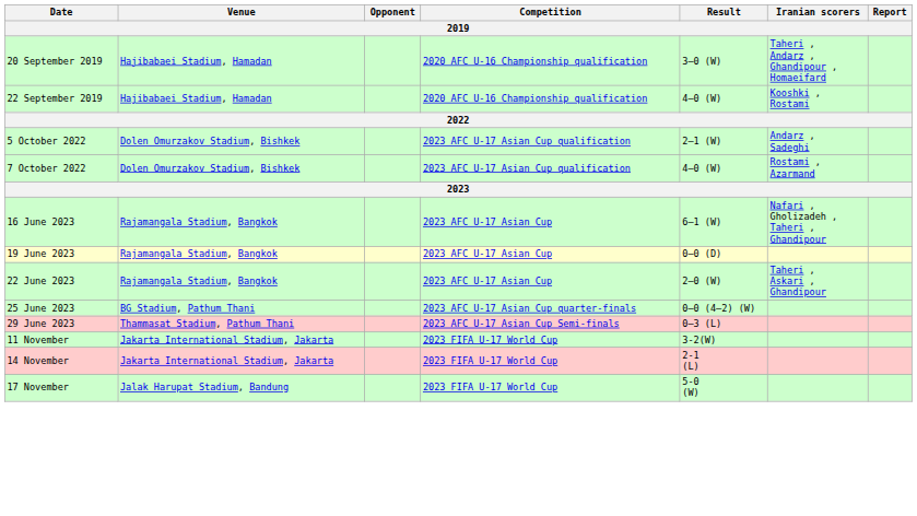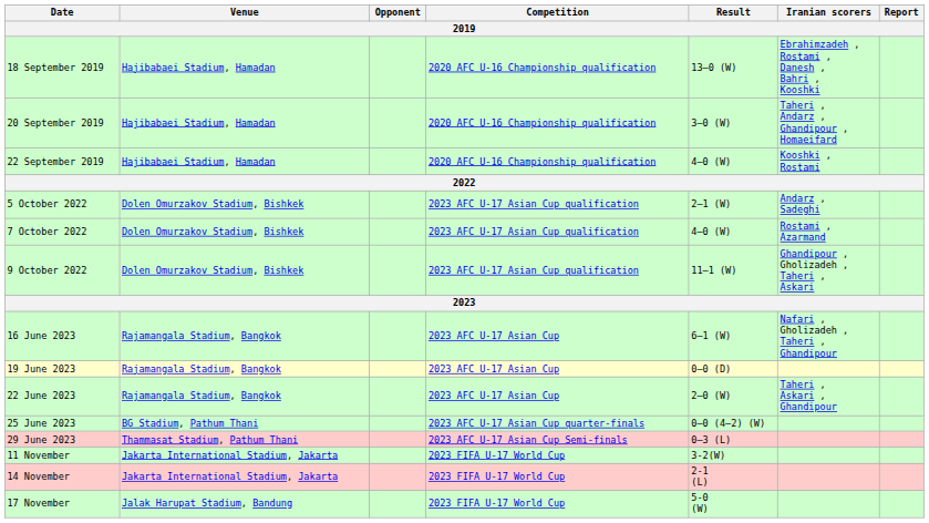 <table class="wikitable" style="font-size: 90%; width:90%">
 <tr>
 <th>Date</th>
 <th>Venue</th>
 <th>Opponent</th>
 <th>Competition</th>
 <th>Result</th>
 <th>Iranian scorers</th>
 <th>Report</th>
 </tr>
 <tr>
 <th colspan=7>2019</th>
+</tr>
+<tr bgcolor=#CCFFCC>
+<td>18 September 2019</td>
+<td> <a href='#'>Hajibabaei Stadium</a>, <a href='#'>Hamadan</a></td>
+<td></td>
+<td><a href='#'>2020 AFC U-16 Championship qualification</a></td>
+<td>13–0 (W)</td>
+<td><a href='#'>Ebrahimzadeh</a> ,<br><a href='#'>Rostami</a> ,<br><a href='#'>Danesh</a> ,<br><a href='#'>Bahri</a> ,<br><a href='#'>Kooshki</a> </td>
+<td></td>
 </tr>
 <tr bgcolor=#CCFFCC>
 <td>20 September 2019</td>
 <td> <a href='#'>Hajibabaei Stadium</a>, <a href='#'>Hamadan</a></td>
 <td></td>
 <td><a href='#'>2020 AFC U-16 Championship qualification</a></td>
 <td>3–0 (W)</td>
 <td><a href='#'>Taheri</a> ,<br><a href='#'>Andarz</a> ,<br><a href='#'>Ghandipour</a> ,<br><a href='#'>Homaeifard</a> </td>
 <td></td>
 </tr>
 <tr bgcolor=#CCFFCC>
 <td>22 September 2019</td>
 <td> <a href='#'>Hajibabaei Stadium</a>, <a href='#'>Hamadan</a></td>
 <td></td>
 <td><a href='#'>2020 AFC U-16 Championship qualification</a></td>
 <td>4–0 (W)</td>
 <td><a href='#'>Kooshki</a> ,<br><a href='#'>Rostami</a> </td>
 <td></td>
 </tr>
 <tr>
 <th colspan=7>2022</th>
 </tr>
 <tr bgcolor=#CCFFCC>
 <td>5 October 2022</td>
 <td> <a href='#'>Dolen Omurzakov Stadium</a>, <a href='#'>Bishkek</a></td>
 <td></td>
 <td><a href='#'>2023 AFC U-17 Asian Cup qualification</a></td>
 <td>2–1 (W)</td>
 <td><a href='#'>Andarz</a> ,<br><a href='#'>Sadeghi</a> </td>
 <td></td>
 </tr>
 <tr bgcolor=#CCFFCC>
 <td>7 October 2022</td>
 <td> <a href='#'>Dolen Omurzakov Stadium</a>, <a href='#'>Bishkek</a></td>
 <td></td>
 <td><a href='#'>2023 AFC U-17 Asian Cup qualification</a></td>
 <td>4–0 (W)</td>
 <td><a href='#'>Rostami</a> ,<br><a href='#'>Azarmand</a> </td>
+<td></td>
+</tr>
+<tr bgcolor=#CCFFCC>
+<td>9 October 2022</td>
+<td> <a href='#'>Dolen Omurzakov Stadium</a>, <a href='#'>Bishkek</a></td>
+<td></td>
+<td><a href='#'>2023 AFC U-17 Asian Cup qualification</a></td>
+<td>11–1 (W)</td>
+<td><a href='#'>Ghandipour</a> ,<br>Gholizadeh ,<br><a href='#'>Taheri</a> ,<br><a href='#'>Askari</a> </td>
 <td></td>
 </tr>
 <tr>
 <th colspan=7>2023</th>
 </tr>
 <tr bgcolor=#CCFFCC>
 <td>16 June 2023</td>
 <td> <a href='#'>Rajamangala Stadium</a>, <a href='#'>Bangkok</a></td>
 <td></td>
 <td><a href='#'>2023 AFC U-17 Asian Cup</a></td>
 <td>6–1 (W)</td>
 <td><a href='#'>Nafari</a> ,<br>Gholizadeh ,<br><a href='#'>Taheri</a> ,<br><a href='#'>Ghandipour</a> </td>
 <td></td>
 </tr>
 <tr bgcolor=#FFFFCC>
 <td>19 June 2023</td>
 <td> <a href='#'>Rajamangala Stadium</a>, <a href='#'>Bangkok</a></td>
 <td></td>
 <td><a href='#'>2023 AFC U-17 Asian Cup</a></td>
 <td>0–0 (D)</td>
 <td></td>
 <td></td>
 </tr>
 <tr bgcolor=#CCFFCC>
 <td>22 June 2023</td>
 <td> <a href='#'>Rajamangala Stadium</a>, <a href='#'>Bangkok</a></td>
 <td></td>
 <td><a href='#'>2023 AFC U-17 Asian Cup</a></td>
 <td>2–0 (W)</td>
 <td><a href='#'>Taheri</a> ,<br><a href='#'>Askari</a> ,<br><a href='#'>Ghandipour</a> </td>
 <td></td>
 </tr>
 <tr bgcolor=#CCFFCC>
 <td>25 June 2023</td>
 <td> <a href='#'>BG Stadium</a>, <a href='#'>Pathum Thani</a></td>
 <td></td>
 <td><a href='#'>2023 AFC U-17 Asian Cup quarter-finals</a></td>
 <td>0–0 (4–2) (W)</td>
 <td></td>
 <td></td>
 </tr>
 <tr bgcolor=#FFCCCC>
 <td>29 June 2023</td>
 <td> <a href='#'>Thammasat Stadium</a>, <a href='#'>Pathum Thani</a></td>
 <td></td>
 <td><a href='#'>2023 AFC U-17 Asian Cup Semi-finals</a></td>
 <td>0–3 (L)</td>
 <td></td>
 <td></td>
 </tr>
 <tr bgcolor=#CCFFCC>
 <td>11 November</td>
 <td> <a href='#'>Jakarta International Stadium</a>, <a href='#'>Jakarta</a></td>
 <td></td>
 <td><a href='#'>2023 FIFA U-17 World Cup</a></td>
 <td>3-2(W)</td>
 <td></td>
 <td></td>
 </tr>
 <tr bgcolor=#FFCCCC>
 <td>14 November</td>
 <td> <a href='#'>Jakarta International Stadium</a>, <a href='#'>Jakarta</a></td>
 <td></td>
 <td><a href='#'>2023 FIFA U-17 World Cup</a></td>
 <td>2-1<br>(L)</td>
 <td></td>
 <td></td>
 </tr>
 <tr bgcolor=#CCFFCC>
 <td>17 November</td>
 <td> <a href='#'>Jalak Harupat Stadium</a>, <a href='#'>Bandung</a></td>
 <td></td>
 <td><a href='#'>2023 FIFA U-17 World Cup</a></td>
 <td>5-0<br>(W)</td>
 <td></td>
 <td></td>
 </tr>
 </table>
